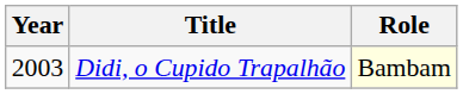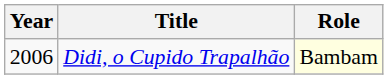 <table class="wikitable">
 <tr>
 <th>Year</th>
 <th>Title</th>
 <th>Role</th>
 </tr>
 <tr>
-<td>2003</td>
+<td>2006</td>
 <td><em><a href='#'>Didi, o Cupido Trapalhão</a></em></td>
 <td style="background: lightyellow;">Bambam</td>
 </tr>
 </table>
